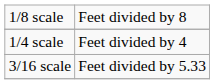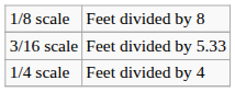 <table class="wikitable" style="float:right; margin-left:1em;">
 <tr>
 <td>1/8 scale</td>
 <td>Feet divided by 8</td>
+</tr>
+<tr>
+</tr>
+<tr>
+<td>3/16 scale</td>
+<td>Feet divided by 5.33</td>
 </tr>
 <tr>
 </tr>
 <tr>
 <td>1/4 scale</td>
 <td>Feet divided by 4</td>
 </tr>
 <tr>
 </tr>
-<tr>
-<td>3/16 scale</td>
-<td>Feet divided by 5.33</td>
-</tr>
-<tr>
-</tr>
 </table>
